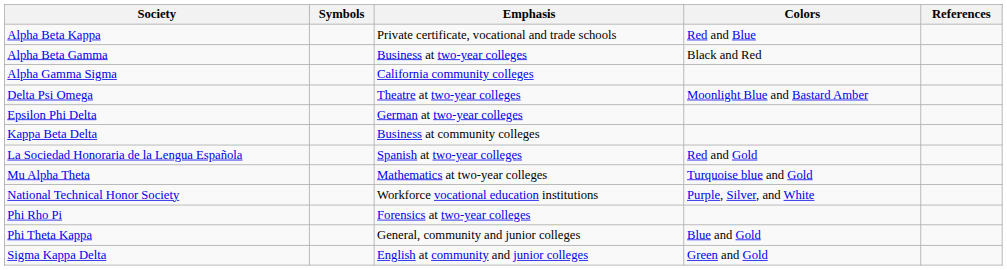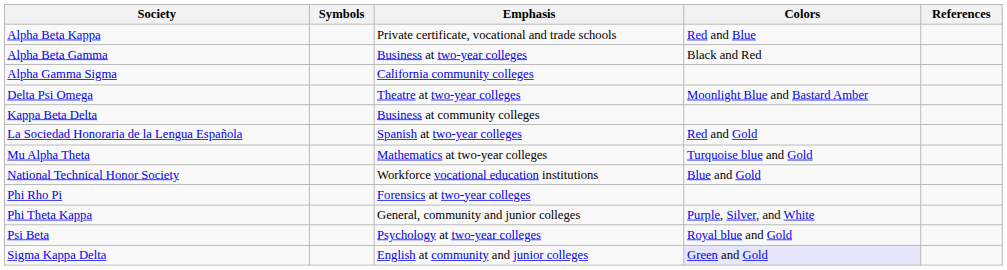 <table class="wikitable sortable" style="width:100%;">
 <tr>
 <th>Society</th>
 <th>Symbols</th>
 <th>Emphasis</th>
 <th>Colors</th>
 <th>References</th>
 </tr>
 <tr>
 <td><a href='#'>Alpha Beta Kappa</a></td>
 <td><strong></strong></td>
 <td>Private certificate, vocational and trade schools</td>
 <td> <a href='#'>Red</a> and  <a href='#'>Blue</a></td>
 <td></td>
 </tr>
 <tr>
 <td><a href='#'>Alpha Beta Gamma</a></td>
 <td><strong></strong></td>
 <td><a href='#'>Business</a> at <a href='#'>two-year colleges</a></td>
 <td> Black and  Red</td>
 <td></td>
 </tr>
 <tr>
 <td><a href='#'>Alpha Gamma Sigma</a></td>
 <td><strong></strong></td>
 <td><a href='#'>California community colleges</a></td>
 <td></td>
 <td></td>
 </tr>
 <tr>
 <td><a href='#'>Delta Psi Omega</a></td>
 <td><strong></strong></td>
 <td><a href='#'>Theatre</a> at <a href='#'>two-year colleges</a></td>
 <td> <a href='#'>Moonlight Blue</a> and  <a href='#'>Bastard Amber</a></td>
 <td></td>
 </tr>
 <tr>
-<td><a href='#'>Epsilon Phi Delta</a></td>
-<td><strong></strong></td>
-<td><a href='#'>German</a> at <a href='#'>two-year colleges</a></td>
-<td></td>
-<td></td>
-</tr>
-<tr>
 <td><a href='#'>Kappa Beta Delta</a></td>
 <td><strong></strong></td>
 <td><a href='#'>Business</a> at community colleges</td>
 <td></td>
 <td></td>
 </tr>
 <tr>
 <td><a href='#'>La Sociedad Honoraria de la Lengua Española</a></td>
 <td></td>
 <td><a href='#'>Spanish</a> at <a href='#'>two-year colleges</a></td>
 <td> <a href='#'>Red</a> and  <a href='#'>Gold</a></td>
 <td></td>
 </tr>
 <tr>
 <td><a href='#'>Mu Alpha Theta</a></td>
 <td><strong></strong></td>
 <td><a href='#'>Mathematics</a> at two-year colleges</td>
 <td> <a href='#'>Turquoise blue</a> and  <a href='#'>Gold</a></td>
 <td></td>
 </tr>
 <tr>
 <td><a href='#'>National Technical Honor Society</a></td>
 <td></td>
 <td>Workforce <a href='#'>vocational education</a> institutions</td>
-<td> <a href='#'>Purple</a>,  <a href='#'>Silver</a>, and  <a href='#'>White</a></td>
+<td> <a href='#'>Blue</a> and  <a href='#'>Gold</a></td>
 <td></td>
 </tr>
 <tr>
 <td><a href='#'>Phi Rho Pi</a></td>
 <td><strong></strong></td>
 <td><a href='#'>Forensics</a> at <a href='#'>two-year colleges</a></td>
 <td></td>
 <td></td>
 </tr>
 <tr>
 <td><a href='#'>Phi Theta Kappa</a></td>
 <td><strong></strong></td>
 <td>General, community and junior colleges</td>
-<td> <a href='#'>Blue</a> and  <a href='#'>Gold</a></td>
+<td> <a href='#'>Purple</a>,  <a href='#'>Silver</a>, and  <a href='#'>White</a></td>
+<td></td>
+</tr>
+<tr>
+<td><a href='#'>Psi Beta</a></td>
+<td><strong></strong></td>
+<td><a href='#'>Psychology</a> at <a href='#'>two-year colleges</a></td>
+<td> <a href='#'>Royal blue</a> and  <a href='#'>Gold</a></td>
 <td></td>
 </tr>
 <tr>
 <td><a href='#'>Sigma Kappa Delta</a></td>
 <td><strong></strong></td>
 <td><a href='#'>English</a> at <a href='#'>community</a> and <a href='#'>junior colleges</a></td>
-<td> <a href='#'>Green</a> and  <a href='#'>Gold</a></td>
+<td style="background: lavender;"> <a href='#'>Green</a> and  <a href='#'>Gold</a></td>
 <td></td>
 </tr>
 </table>
